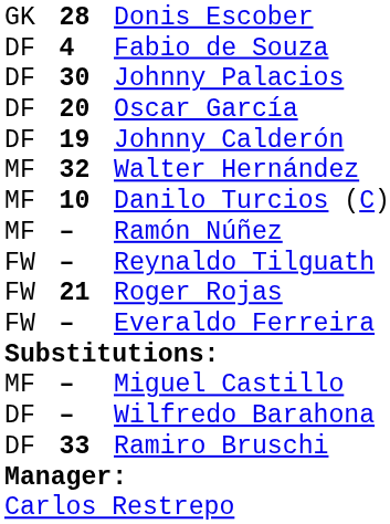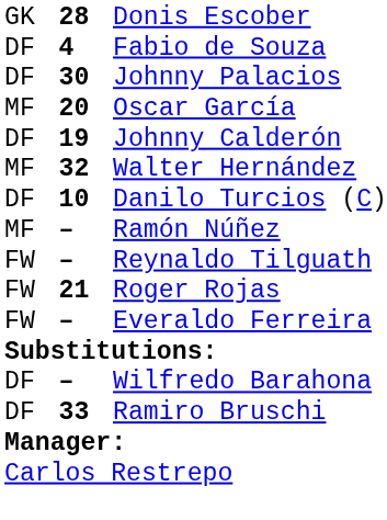 <table style="font-size: 90%" cellspacing="0" cellpadding="0">
 <tr>
 <td colspan=4></td>
 </tr>
 <tr>
 <th width="25"></th>
 <th width="25"></th>
 </tr>
 <tr>
 <td>GK</td>
 <td><strong>28</strong></td>
 <td> <a href='#'>Donis Escober</a></td>
 </tr>
 <tr>
 <td>DF</td>
 <td><strong>4</strong></td>
 <td> <a href='#'>Fabio de Souza</a></td>
 </tr>
 <tr>
 <td>DF</td>
 <td><strong>30</strong></td>
 <td> <a href='#'>Johnny Palacios</a></td>
 </tr>
 <tr>
-<td>DF</td>
+<td>MF</td>
 <td><strong>20</strong></td>
 <td> <a href='#'>Oscar García</a></td>
 </tr>
 <tr>
 <td>DF</td>
 <td><strong>19</strong></td>
 <td> <a href='#'>Johnny Calderón</a></td>
 </tr>
 <tr>
 <td>MF</td>
 <td><strong>32</strong></td>
 <td> <a href='#'>Walter Hernández</a></td>
 </tr>
 <tr>
-<td>MF</td>
+<td>DF</td>
 <td><strong>10</strong></td>
 <td> <a href='#'>Danilo Turcios</a> (<a href='#'>C</a>)</td>
 <td></td>
 <td></td>
 </tr>
 <tr>
 <td>MF</td>
 <td><strong>–</strong></td>
 <td> <a href='#'>Ramón Núñez</a></td>
 <td></td>
 <td></td>
 </tr>
 <tr>
 <td>FW</td>
 <td><strong>–</strong></td>
 <td> <a href='#'>Reynaldo Tilguath</a></td>
 <td></td>
 <td></td>
 <td></td>
 <td></td>
 </tr>
 <tr>
 <td>FW</td>
 <td><strong>21</strong></td>
 <td> <a href='#'>Roger Rojas</a></td>
 </tr>
 <tr>
 <td>FW</td>
 <td><strong>–</strong></td>
 <td> <a href='#'>Everaldo Ferreira</a></td>
 <td></td>
 <td></td>
 </tr>
 <tr>
 <td colspan=3><strong>Substitutions:</strong></td>
 </tr>
 <tr>
-<td>MF</td>
-<td><strong>–</strong></td>
-<td> <a href='#'>Miguel Castillo</a></td>
-<td></td>
-<td></td>
-<td></td>
-<td></td>
-</tr>
-<tr>
 <td>DF</td>
 <td><strong>–</strong></td>
 <td> <a href='#'>Wilfredo Barahona</a></td>
 <td></td>
 <td></td>
 </tr>
 <tr>
 <td>DF</td>
 <td><strong>33</strong></td>
 <td> <a href='#'>Ramiro Bruschi</a></td>
 <td></td>
 <td></td>
 </tr>
 <tr>
 <td colspan=3><strong>Manager:</strong></td>
 </tr>
 <tr>
 <td colspan=3> <a href='#'>Carlos Restrepo</a></td>
 </tr>
 </table>
